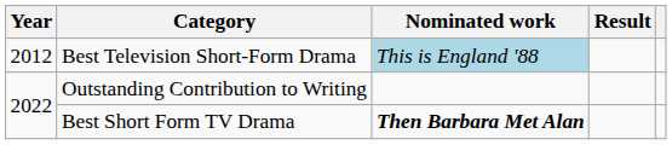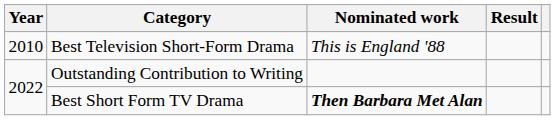 <table class="wikitable plainrowheaders">
 <tr>
 <th scope="col">Year</th>
 <th scope="col">Category</th>
 <th scope="col">Nominated work</th>
 <th scope="col">Result</th>
 <th scope="col"></th>
 </tr>
 <tr>
-<td>2012</td>
+<td>2010</td>
 <td>Best Television Short-Form Drama</td>
-<td style="background: lightblue;"><em>This is England '88</em></td>
+<td><em>This is England '88</em></td>
 <td></td>
 <td></td>
 </tr>
 <tr>
 <td rowspan=2>2022</td>
 <td>Outstanding Contribution to Writing</td>
 <td></td>
 <td></td>
 <td></td>
 </tr>
 <tr>
 <td>Best Short Form TV Drama</td>
 <td><strong><em>Then Barbara Met Alan</em></strong></td>
 <td></td>
 <td></td>
 </tr>
 </table>
